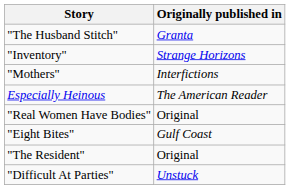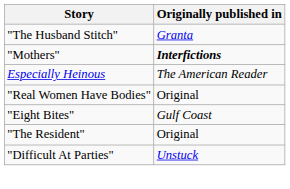 <table class="wikitable">
 <tr>
 <th><strong>Story</strong></th>
 <th><strong>Originally published in</strong></th>
 </tr>
 <tr>
 <td>"The Husband Stitch"</td>
 <td><em><a href='#'>Granta</a></em></td>
 </tr>
 <tr>
-<td>"Inventory"</td>
-<td><em><a href='#'>Strange Horizons</a></em></td>
-</tr>
-<tr>
 <td>"Mothers"</td>
-<td><em>Interfictions</em></td>
+<td><strong><em>Interfictions</em></strong></td>
 </tr>
 <tr>
 <td><a href='#'><em>Especially Heinous</em></a></td>
 <td><em>The American Reader</em></td>
 </tr>
 <tr>
 <td>"Real Women Have Bodies"</td>
 <td>Original</td>
 </tr>
 <tr>
 <td>"Eight Bites"</td>
 <td><em>Gulf Coast</em></td>
 </tr>
 <tr>
 <td>"The Resident"</td>
 <td>Original</td>
 </tr>
 <tr>
 <td>"Difficult At Parties"</td>
 <td><em><a href='#'>Unstuck</a></em></td>
 </tr>
 </table>
